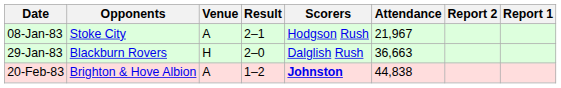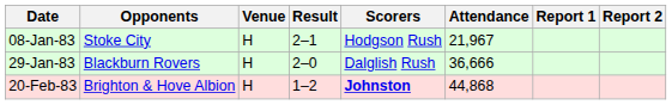 <table class=wikitable>
 <tr>
 <th>Date</th>
 <th>Opponents</th>
 <th>Venue</th>
 <th>Result</th>
 <th>Scorers</th>
 <th>Attendance</th>
+<th>Report 1</th>
 <th>Report 2</th>
-<th>Report 1</th>
 </tr>
 <tr bgcolor="#ddffdd">
 <td>08-Jan-83</td>
 <td><a href='#'>Stoke City</a></td>
-<td>A</td>
+<td>H</td>
 <td>2–1</td>
 <td><a href='#'>Hodgson</a>  <a href='#'>Rush</a> </td>
 <td>21,967</td>
 <td></td>
 <td></td>
 </tr>
 <tr bgcolor="#ddffdd">
 <td>29-Jan-83</td>
 <td><a href='#'>Blackburn Rovers</a></td>
 <td>H</td>
 <td>2–0</td>
 <td><a href='#'>Dalglish</a>  <a href='#'>Rush</a> </td>
-<td>36,663</td>
+<td>36,666</td>
 <td></td>
 <td></td>
 </tr>
 <tr bgcolor="#ffdddd">
 <td>20-Feb-83</td>
 <td><a href='#'>Brighton & Hove Albion</a></td>
-<td>A</td>
+<td>H</td>
 <td>1–2</td>
 <td><strong><a href='#'>Johnston</a> </strong></td>
-<td>44,838</td>
+<td>44,868</td>
 <td></td>
 <td></td>
 </tr>
 </table>
